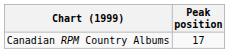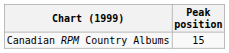 <table class="wikitable">
 <tr>
 <th>Chart (1999)</th>
 <th>Peak<br>position</th>
 </tr>
 <tr>
 <td>Canadian <em>RPM</em> Country Albums</td>
-<td align="center">17</td>
+<td align="center">15</td>
 </tr>
 </table>
